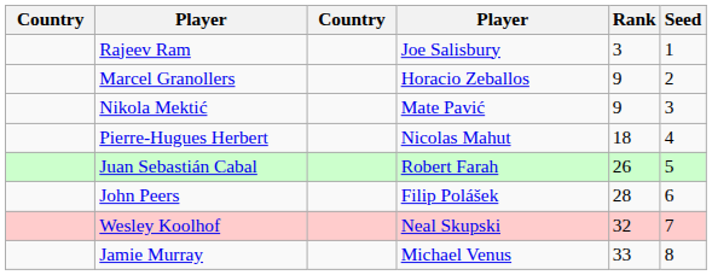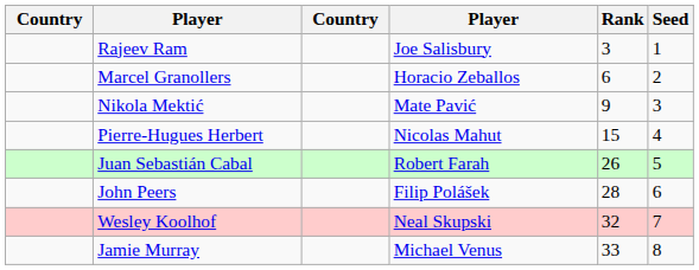 <table class="sortable wikitable">
 <tr>
 <th width="70">Country</th>
 <th width="175">Player</th>
 <th width="70">Country</th>
 <th width="175">Player</th>
 <th>Rank</th>
 <th>Seed</th>
 </tr>
 <tr>
 <td></td>
 <td><a href='#'>Rajeev Ram</a></td>
 <td></td>
 <td><a href='#'>Joe Salisbury</a></td>
 <td>3</td>
 <td>1</td>
 </tr>
 <tr>
 <td></td>
 <td><a href='#'>Marcel Granollers</a></td>
 <td></td>
 <td><a href='#'>Horacio Zeballos</a></td>
-<td>9</td>
+<td>6</td>
 <td>2</td>
 </tr>
 <tr>
 <td></td>
 <td><a href='#'>Nikola Mektić</a></td>
 <td></td>
 <td><a href='#'>Mate Pavić</a></td>
 <td>9</td>
 <td>3</td>
 </tr>
 <tr>
 <td></td>
 <td><a href='#'>Pierre-Hugues Herbert</a></td>
 <td></td>
 <td><a href='#'>Nicolas Mahut</a></td>
-<td>18</td>
+<td>15</td>
 <td>4</td>
 </tr>
 <tr bgcolor=#cfc>
 <td></td>
 <td><a href='#'>Juan Sebastián Cabal</a></td>
 <td></td>
 <td><a href='#'>Robert Farah</a></td>
 <td>26</td>
 <td>5</td>
 </tr>
 <tr>
 <td></td>
 <td><a href='#'>John Peers</a></td>
 <td></td>
 <td><a href='#'>Filip Polášek</a></td>
 <td>28</td>
 <td>6</td>
 </tr>
 <tr bgcolor=#fcc>
 <td></td>
 <td><a href='#'>Wesley Koolhof</a></td>
 <td></td>
 <td><a href='#'>Neal Skupski</a></td>
 <td>32</td>
 <td>7</td>
 </tr>
 <tr>
 <td></td>
 <td><a href='#'>Jamie Murray</a></td>
 <td></td>
 <td><a href='#'>Michael Venus</a></td>
 <td>33</td>
 <td>8</td>
 </tr>
 </table>
